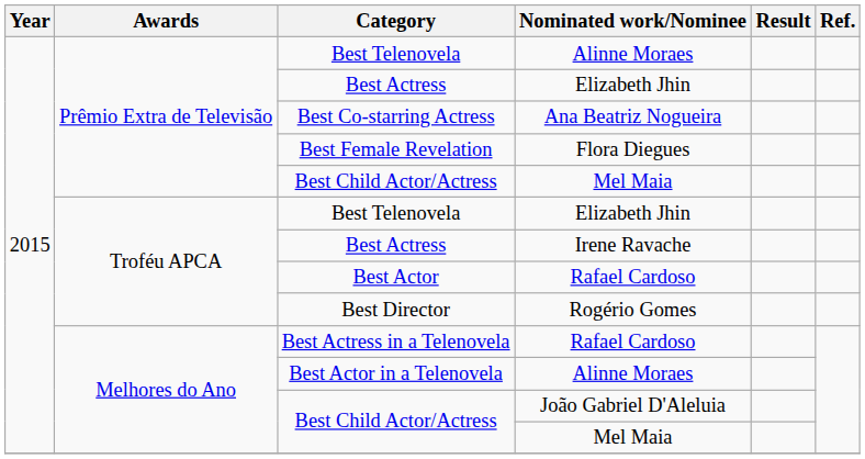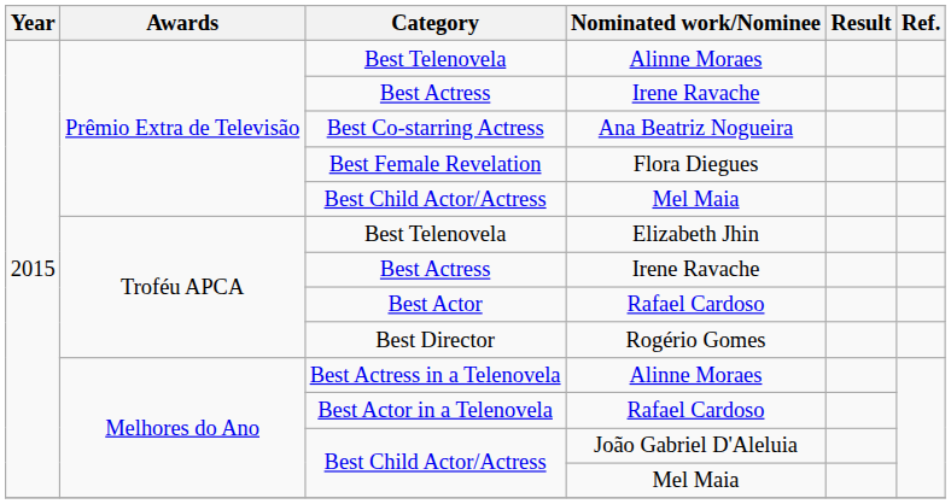 <table class="wikitable">
 <tr>
 <th>Year</th>
 <th>Awards</th>
 <th>Category</th>
 <th>Nominated work/Nominee</th>
 <th>Result</th>
 <th>Ref.</th>
 </tr>
 <tr>
 <td rowspan=13>2015</td>
 <td rowspan="5" style="text-align:center;"><a href='#'>Prêmio Extra de Televisão</a></td>
 <td style="text-align:center;"><a href='#'>Best Telenovela</a></td>
 <td style="text-align:center;"><a href='#'>Alinne Moraes</a></td>
 <td></td>
 <td></td>
 </tr>
 <tr>
 <td style="text-align:center;"><a href='#'>Best Actress</a></td>
-<td style="text-align:center;">Elizabeth Jhin</td>
+<td style="text-align:center;"><a href='#'>Irene Ravache</a></td>
 <td></td>
 <td></td>
 </tr>
 <tr>
 <td style="text-align:center;"><a href='#'>Best Co-starring Actress</a></td>
 <td style="text-align:center;"><a href='#'>Ana Beatriz Nogueira</a></td>
 <td></td>
 <td></td>
 </tr>
 <tr>
 <td style="text-align:center;"><a href='#'>Best Female Revelation</a></td>
 <td style="text-align:center;">Flora Diegues</td>
 <td></td>
 <td></td>
 </tr>
 <tr>
 <td style="text-align:center;"><a href='#'>Best Child Actor/Actress</a></td>
 <td style="text-align:center;"><a href='#'>Mel Maia</a></td>
 <td></td>
 <td></td>
 </tr>
 <tr>
 <td rowspan=4 style="text-align:center;">Troféu APCA</td>
 <td style="text-align:center;">Best Telenovela</td>
 <td style="text-align:center;">Elizabeth Jhin</td>
 <td></td>
 <td></td>
 </tr>
 <tr>
 <td style="text-align:center;"><a href='#'>Best Actress</a></td>
 <td style="text-align:center;">Irene Ravache</td>
 <td></td>
 <td></td>
 </tr>
 <tr>
 <td style="text-align:center;"><a href='#'>Best Actor</a></td>
 <td style="text-align:center;"><a href='#'>Rafael Cardoso</a></td>
 <td></td>
 <td></td>
 </tr>
 <tr>
 <td style="text-align:center;">Best Director</td>
 <td style="text-align:center;">Rogério Gomes</td>
 <td></td>
 <td></td>
 </tr>
 <tr>
 <td rowspan="4" style="text-align:center;"><a href='#'>Melhores do Ano</a></td>
 <td style="text-align:center;"><a href='#'>Best Actress in a Telenovela</a></td>
-<td style="text-align:center;"><a href='#'>Rafael Cardoso</a></td>
+<td style="text-align:center;"><a href='#'>Alinne Moraes</a></td>
 <td></td>
 <td rowspan=4></td>
 </tr>
 <tr>
 <td style="text-align:center;"><a href='#'>Best Actor in a Telenovela</a></td>
-<td style="text-align:center;"><a href='#'>Alinne Moraes</a></td>
+<td style="text-align:center;"><a href='#'>Rafael Cardoso</a></td>
 <td></td>
 </tr>
 <tr>
 <td rowspan="2" style="text-align:center;"><a href='#'>Best Child Actor/Actress</a></td>
 <td style="text-align:center;">João Gabriel D'Aleluia</td>
 <td></td>
 </tr>
 <tr>
 <td style="text-align:center;">Mel Maia</td>
 <td></td>
 </tr>
 <tr>
 </tr>
 </table>
